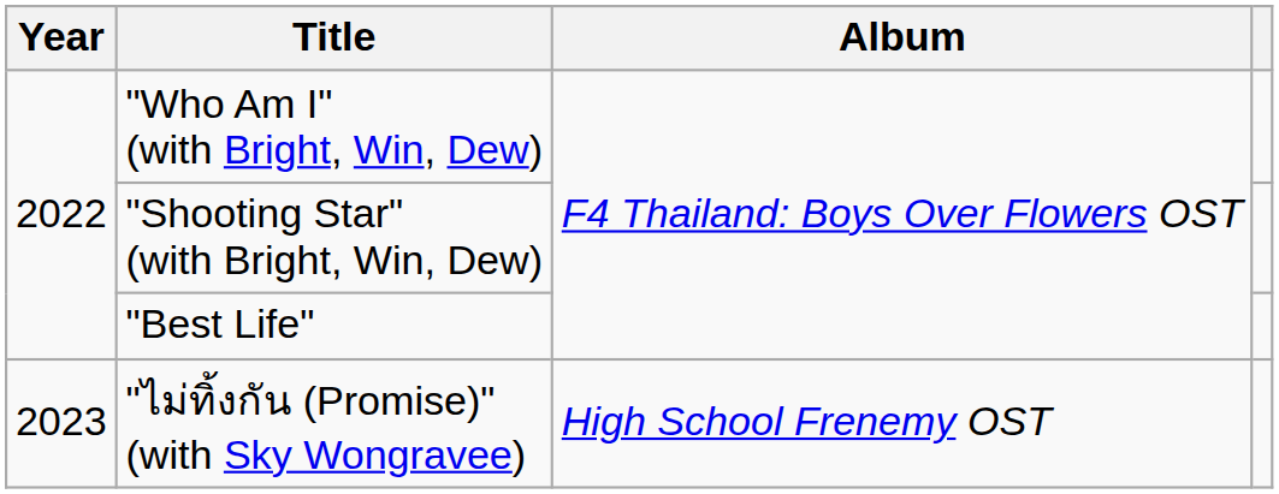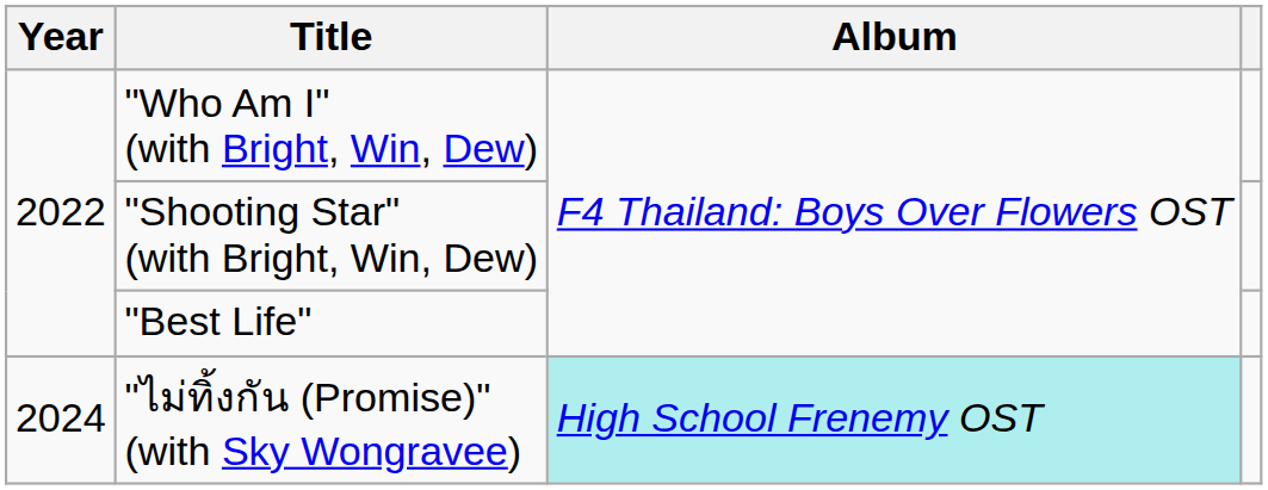 <table class="wikitable sortable">
 <tr>
 <th>Year</th>
 <th>Title</th>
 <th>Album</th>
 <th scope="col" class="unsortable"></th>
 </tr>
 <tr>
 <td rowspan="3">2022</td>
 <td>"Who Am I"<br><span>(with <a href='#'>Bright</a>, <a href='#'>Win</a>, <a href='#'>Dew</a>)</span></td>
 <td rowspan="3"><em><a href='#'>F4 Thailand: Boys Over Flowers</a> OST</em></td>
 <td></td>
 </tr>
 <tr>
 <td>"Shooting Star"<br><span>(with Bright, Win, Dew)</span></td>
 <td></td>
 </tr>
 <tr>
 <td>"Best Life"</td>
 <td></td>
 </tr>
 <tr>
-<td>2023</td>
+<td>2024</td>
 <td>"ไม่ทิ้งกัน (Promise)"<br><span>(with <a href='#'>Sky Wongravee</a>)</span></td>
-<td><em><a href='#'>High School Frenemy</a> OST</em></td>
+<td style="background: paleturquoise;"><em><a href='#'>High School Frenemy</a> OST</em></td>
 <td></td>
 </tr>
 </table>
